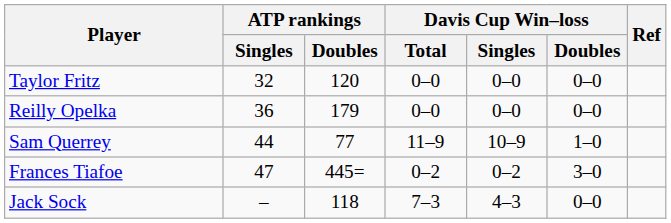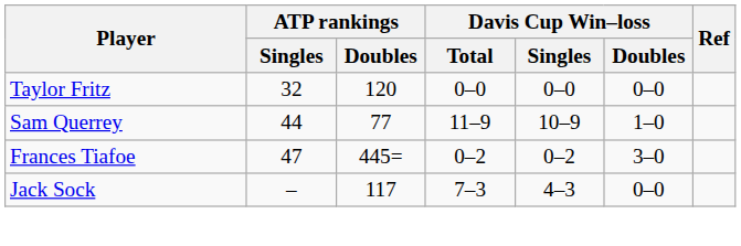 <table class="wikitable sortable" style=text-align:center>
 <tr>
 <th rowspan=2 width="175">Player</th>
 <th colspan=2>ATP rankings</th>
 <th colspan=3>Davis Cup Win–loss</th>
 <th rowspan=2 class="unsortable">Ref</th>
 </tr>
 <tr>
 <th width="60">Singles</th>
 <th width="60">Doubles</th>
 <th width="60">Total</th>
 <th width="60">Singles</th>
 <th width="60">Doubles</th>
 </tr>
 <tr>
 <td align=left><a href='#'>Taylor Fritz</a></td>
 <td>32</td>
 <td>120</td>
-<td>0–0</td>
-<td>0–0</td>
-<td>0–0</td>
-<td></td>
-</tr>
-<tr>
-<td align=left><a href='#'>Reilly Opelka</a></td>
-<td>36</td>
-<td>179</td>
 <td>0–0</td>
 <td>0–0</td>
 <td>0–0</td>
 <td></td>
 </tr>
 <tr>
 <td align=left><a href='#'>Sam Querrey</a></td>
 <td>44</td>
 <td>77</td>
 <td>11–9</td>
 <td>10–9</td>
 <td>1–0</td>
 <td></td>
 </tr>
 <tr>
 <td align=left><a href='#'>Frances Tiafoe</a></td>
 <td>47</td>
 <td>445=</td>
 <td>0–2</td>
 <td>0–2</td>
 <td>3–0</td>
 <td></td>
 </tr>
 <tr>
 <td align=left><a href='#'>Jack Sock</a></td>
 <td>–</td>
-<td>118</td>
+<td>117</td>
 <td>7–3</td>
 <td>4–3</td>
 <td>0–0</td>
 <td></td>
 </tr>
 </table>
